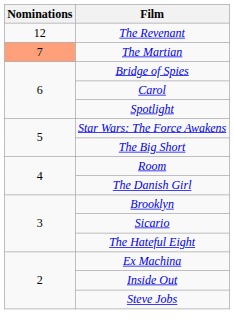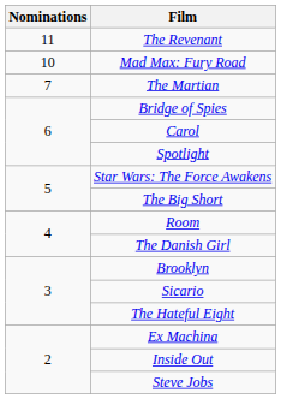 <table class="wikitable" style="text-align: center;">
 <tr>
 <th scope="col">Nominations</th>
 <th scope="col">Film</th>
 </tr>
 <tr>
-<td>12</td>
+<td>11</td>
 <td><em><a href='#'>The Revenant</a></em></td>
 </tr>
 <tr>
-<td style="background: lightsalmon;">7</td>
+<td>10</td>
+<td><em><a href='#'>Mad Max: Fury Road</a></em></td>
+</tr>
+<tr>
+<td>7</td>
 <td><em><a href='#'>The Martian</a></em></td>
 </tr>
 <tr>
 <td rowspan=3 style="text-align:center;">6</td>
 <td><em><a href='#'>Bridge of Spies</a></em></td>
 </tr>
 <tr>
 <td><em><a href='#'>Carol</a></em></td>
 </tr>
 <tr>
 <td><em><a href='#'>Spotlight</a></em></td>
 </tr>
 <tr>
 <td rowspan=2 style="text-align:center;">5</td>
 <td><em><a href='#'>Star Wars: The Force Awakens</a></em></td>
 </tr>
 <tr>
 <td><em><a href='#'>The Big Short</a></em></td>
 </tr>
 <tr>
 <td rowspan=2 style="text-align:center;">4</td>
 <td><em><a href='#'>Room</a></em></td>
 </tr>
 <tr>
 <td><em><a href='#'>The Danish Girl</a></em></td>
 </tr>
 <tr>
 <td rowspan=3 style="text-align:center;">3</td>
 <td><em><a href='#'>Brooklyn</a></em></td>
 </tr>
 <tr>
 <td><em><a href='#'>Sicario</a></em></td>
 </tr>
 <tr>
 <td><em><a href='#'>The Hateful Eight</a></em></td>
 </tr>
 <tr>
 <td rowspan=3 style="text-align:center;">2</td>
 <td><em><a href='#'>Ex Machina</a></em></td>
 </tr>
 <tr>
 <td><em><a href='#'>Inside Out</a></em></td>
 </tr>
 <tr>
 <td><em><a href='#'>Steve Jobs</a></em></td>
 </tr>
 </table>
